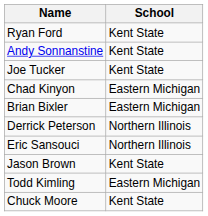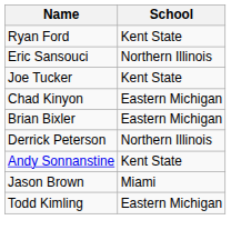 <table class=wikitable>
 <tr>
 <th>Name</th>
 <th>School</th>
 </tr>
 <tr>
 <td>Ryan Ford</td>
 <td>Kent State</td>
 </tr>
 <tr>
-<td><a href='#'>Andy Sonnanstine</a></td>
-<td>Kent State</td>
+<td>Eric Sansouci</td>
+<td>Northern Illinois</td>
 </tr>
 <tr>
 <td>Joe Tucker</td>
 <td>Kent State</td>
 </tr>
 <tr>
 <td>Chad Kinyon</td>
 <td>Eastern Michigan</td>
 </tr>
 <tr>
 <td>Brian Bixler</td>
 <td>Eastern Michigan</td>
 </tr>
 <tr>
 <td>Derrick Peterson</td>
 <td>Northern Illinois</td>
 </tr>
 <tr>
-<td>Eric Sansouci</td>
-<td>Northern Illinois</td>
+<td><a href='#'>Andy Sonnanstine</a></td>
+<td>Kent State</td>
 </tr>
 <tr>
 <td>Jason Brown</td>
-<td>Kent State</td>
+<td>Miami</td>
 </tr>
 <tr>
 <td>Todd Kimling</td>
 <td>Eastern Michigan</td>
 </tr>
-<tr>
-<td>Chuck Moore</td>
-<td>Kent State</td>
-</tr>
 </table>
